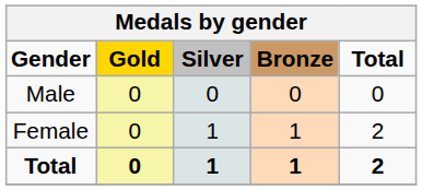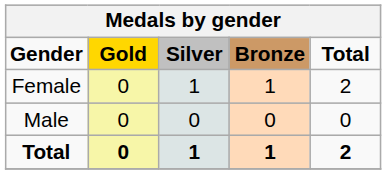 <table class="wikitable" style="font-size:85%; text-align:center; float:right;">
 <tr style="background:#efefef;">
 <th colspan=5>Medals by gender</th>
 </tr>
 <tr>
 <td><strong>Gender</strong></td>
 <td width=40 style="background:gold;"><strong>Gold </strong></td>
 <td width=40 style="background:silver;"><strong>Silver </strong></td>
 <td width=40 style="background:#c96;"><strong>Bronze </strong></td>
 <td width=40><strong>Total</strong></td>
 </tr>
 <tr>
+<td>Female</td>
+<td style="background:#F7F6A8">0</td>
+<td style="background:#DCE5E5">1</td>
+<td style="background:#FFDAB9">1</td>
+<td>2</td>
+</tr>
+<tr>
 <td>Male</td>
 <td style="background:#F7F6A8">0</td>
 <td style="background:#DCE5E5">0</td>
 <td style="background:#FFDAB9">0</td>
 <td>0</td>
-</tr>
-<tr>
-<td>Female</td>
-<td style="background:#F7F6A8">0</td>
-<td style="background:#DCE5E5">1</td>
-<td style="background:#FFDAB9">1</td>
-<td>2</td>
 </tr>
 <tr>
 <td><strong>Total</strong></td>
 <td style="background:#F7F6A8"><strong>0</strong></td>
 <td style="background:#DCE5E5"><strong>1</strong></td>
 <td style="background:#FFDAB9"><strong>1</strong></td>
 <td><strong>2</strong></td>
 </tr>
 <tr>
 </tr>
 </table>
